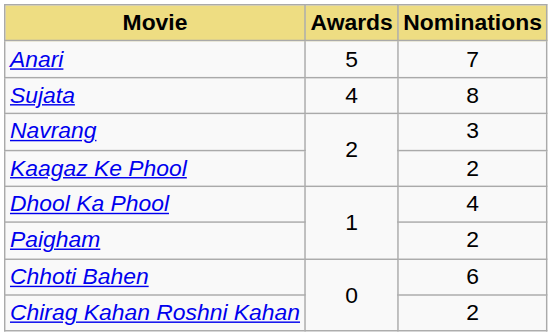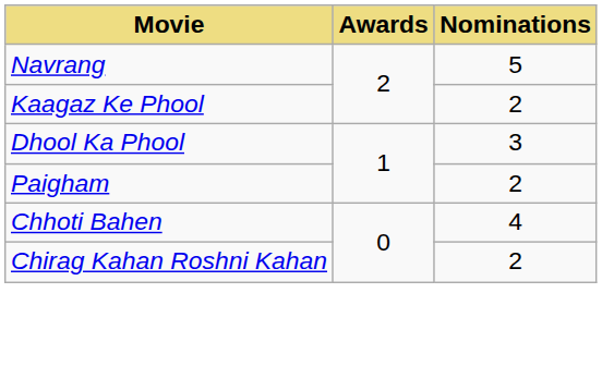 <table class="wikitable sortable" style="text-align:center">
 <tr>
 <th style="background:#EEDD82;">Movie</th>
 <th style="background:#EEDD82;">Awards</th>
 <th style="background:#EEDD82;">Nominations</th>
 </tr>
 <tr>
-<td align="left"><em><a href='#'>Anari</a></em></td>
-<td>5</td>
-<td>7</td>
-</tr>
-<tr>
-<td align="left"><em><a href='#'>Sujata</a></em></td>
-<td>4</td>
-<td>8</td>
-</tr>
-<tr>
 <td align="left"><em><a href='#'>Navrang</a></em></td>
 <td rowspan="2">2</td>
-<td>3</td>
+<td>5</td>
 </tr>
 <tr>
 <td align="left"><em><a href='#'>Kaagaz Ke Phool</a></em></td>
 <td>2</td>
 </tr>
 <tr>
 <td align="left"><em><a href='#'>Dhool Ka Phool</a></em></td>
 <td rowspan="2">1</td>
-<td>4</td>
+<td>3</td>
 </tr>
 <tr>
 <td align="left"><em><a href='#'>Paigham</a></em></td>
 <td>2</td>
 </tr>
 <tr>
 <td align="left"><em><a href='#'>Chhoti Bahen</a></em></td>
 <td rowspan="2">0</td>
-<td>6</td>
+<td>4</td>
 </tr>
 <tr>
 <td align="left"><em><a href='#'>Chirag Kahan Roshni Kahan</a></em></td>
 <td>2</td>
 </tr>
 </table>
